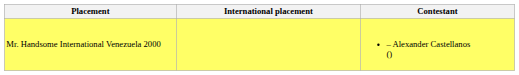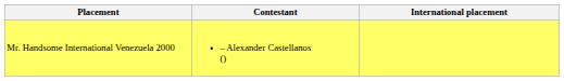 <table class="wikitable sortable" style="font-size: 90%;">
 <tr>
 <th width="280">Placement</th>
+<th width="250">Contestant</th>
 <th width="300">International placement</th>
-<th width="250">Contestant</th>
 </tr>
 <tr style="background:#FFFF66;">
 <td>Mr. Handsome International Venezuela 2000</td>
+<td><br><ul><li>  – Alexander Castellanos<br>()</li></ul></td>
 <td></td>
-<td><br><ul><li>  – Alexander Castellanos<br>()</li></ul></td>
 </tr>
 </table>
